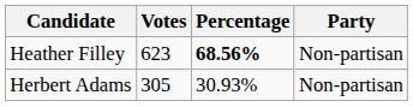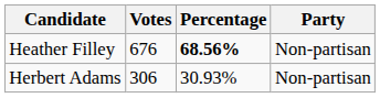 <table class="wikitable">
 <tr>
 <th>Candidate</th>
 <th>Votes</th>
 <th>Percentage</th>
 <th>Party</th>
 </tr>
 <tr>
 <td>Heather Filley</td>
-<td>623</td>
+<td>676</td>
 <td><strong>68.56%</strong></td>
 <td>Non-partisan</td>
 </tr>
 <tr>
 <td>Herbert Adams</td>
-<td>305</td>
+<td>306</td>
 <td>30.93%</td>
 <td>Non-partisan</td>
 </tr>
 </table>
